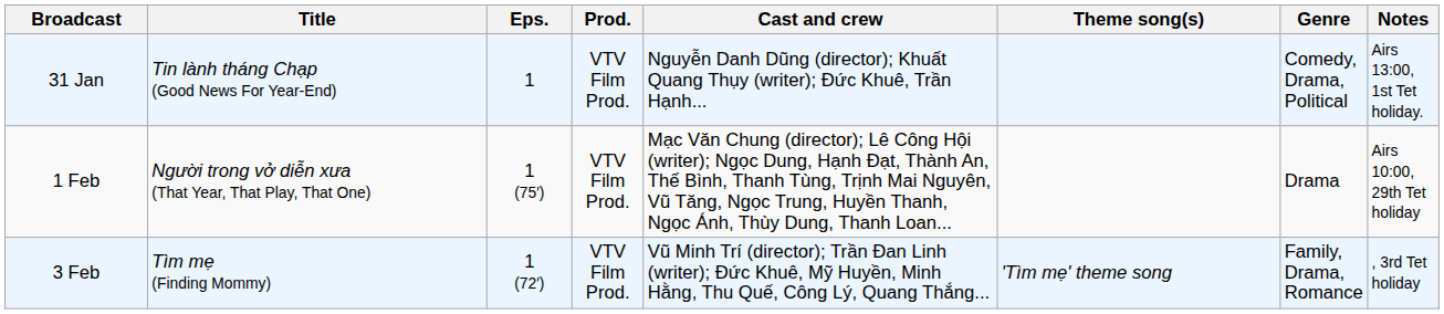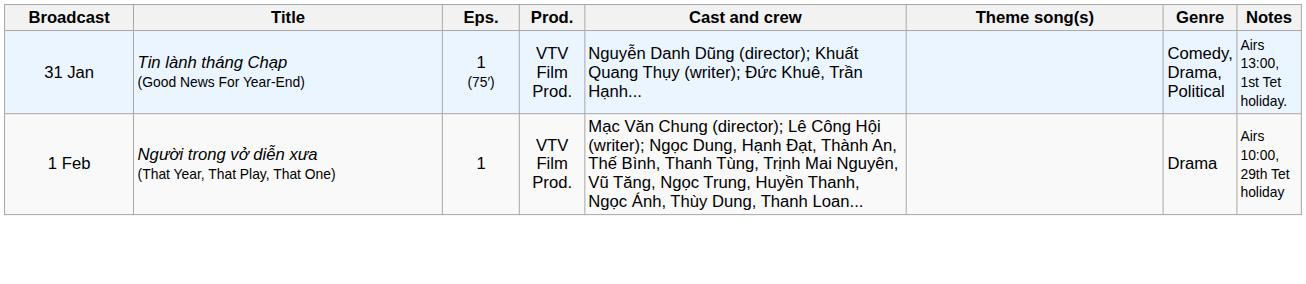 <table class="wikitable sortable">
 <tr>
 <th style="width:10%;">Broadcast</th>
 <th style="width:24%;">Title</th>
 <th style="width:6%;">Eps.</th>
 <th style="width:5%;">Prod.</th>
 <th style="width:25%;">Cast and crew</th>
 <th style="width:20%;">Theme song(s)</th>
 <th style="width:5%;">Genre</th>
 <th style="width:5%;">Notes</th>
 </tr>
 <tr ---- bgcolor="#ebf5ff">
 <td style="text-align:center;">31 Jan</td>
 <td><em>Tin lành tháng Chạp</em> <br><small>(Good News For Year-End)</small></td>
-<td style="text-align:center;">1</td>
+<td style="text-align:center;">1<br><small>(75′)</small></td>
 <td style="text-align:center;">VTV Film Prod.</td>
 <td>Nguyễn Danh Dũng (director); Khuất Quang Thụy (writer); Đức Khuê, Trần Hạnh...</td>
 <td></td>
 <td>Comedy, Drama, Political</td>
 <td><small>Airs 13:00, 1st Tet holiday.</small></td>
 </tr>
 <tr>
 <td style="text-align:center;">1 Feb</td>
 <td><em>Người trong vở diễn xưa</em> <br><small>(That Year, That Play, That One)</small></td>
-<td style="text-align:center;">1<br><small>(75′)</small></td>
+<td style="text-align:center;">1</td>
 <td style="text-align:center;">VTV Film Prod.</td>
 <td>Mạc Văn Chung (director); Lê Công Hội (writer); Ngọc Dung, Hạnh Đạt, Thành An, Thế Bình, Thanh Tùng, Trịnh Mai Nguyên, Vũ Tăng, Ngọc Trung, Huyền Thanh, Ngọc Ánh, Thùy Dung, Thanh Loan...</td>
 <td></td>
 <td>Drama</td>
 <td><small>Airs 10:00, 29th Tet holiday</small></td>
 </tr>
-<tr ---- bgcolor="#ebf5ff">
-<td style="text-align:center;">3 Feb</td>
-<td><em>Tìm mẹ</em> <br><small>(Finding Mommy)</small></td>
-<td style="text-align:center;">1<br><small>(72′)</small></td>
-<td style="text-align:center;">VTV Film Prod.</td>
-<td>Vũ Minh Trí (director); Trần Đan Linh (writer); Đức Khuê, Mỹ Huyền, Minh Hằng, Thu Quế, Công Lý, Quang Thắng...</td>
-<td><em> 'Tìm mẹ' theme song</em></td>
-<td>Family, Drama, Romance</td>
-<td><small>, 3rd Tet holiday</small></td>
-</tr>
 </table>
